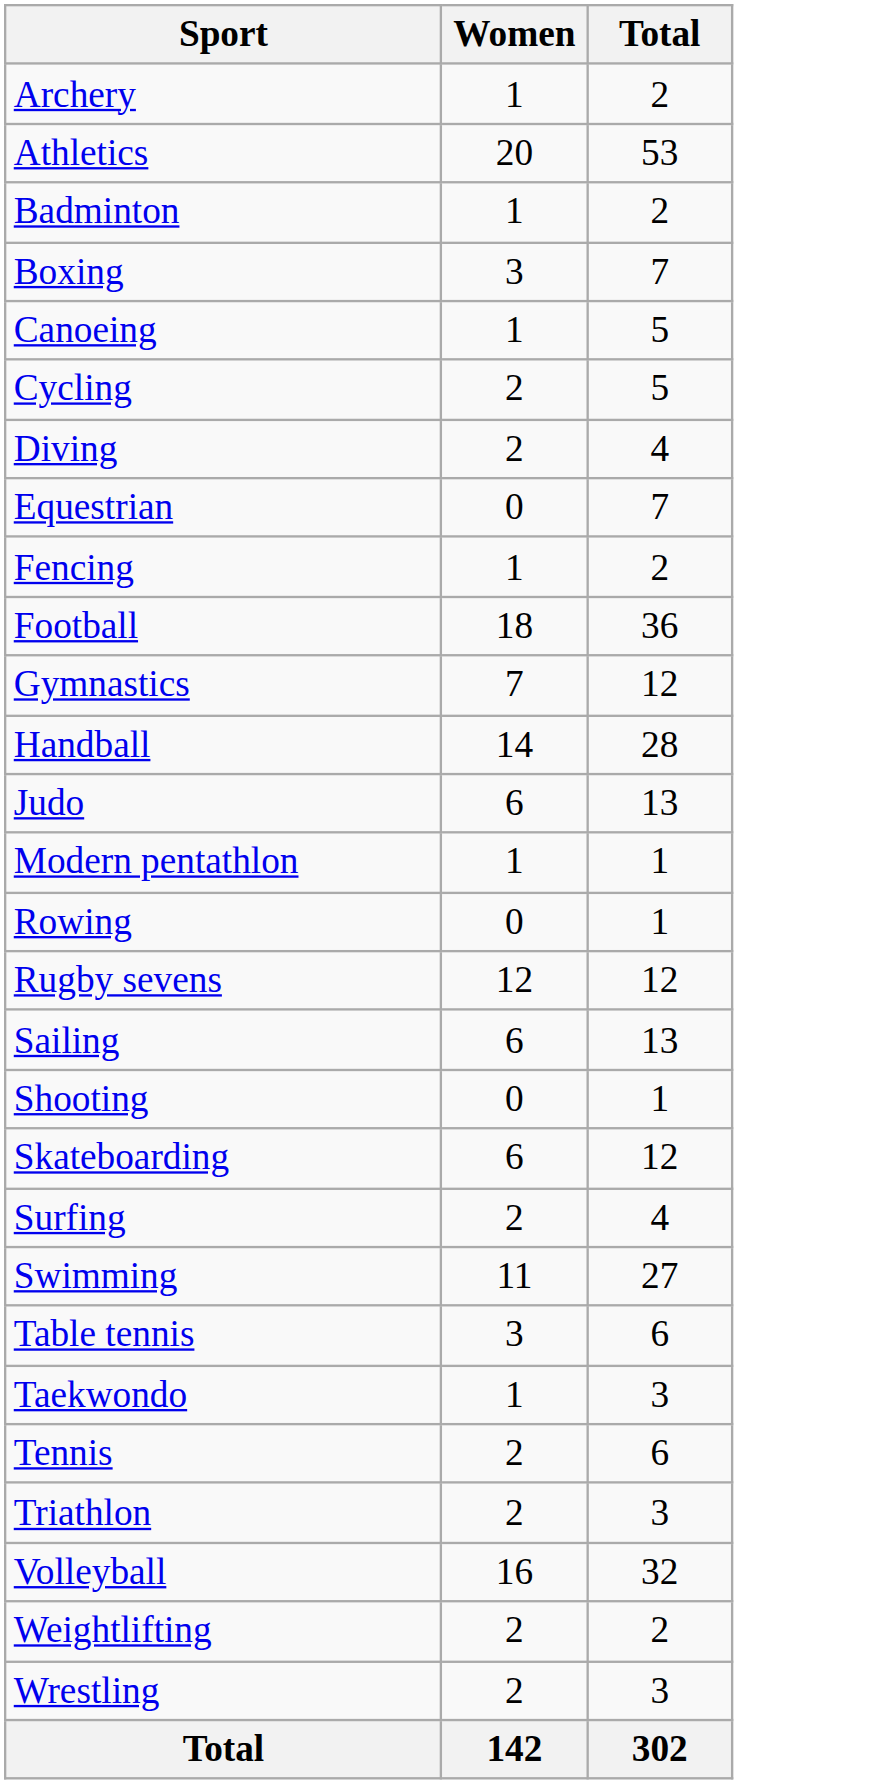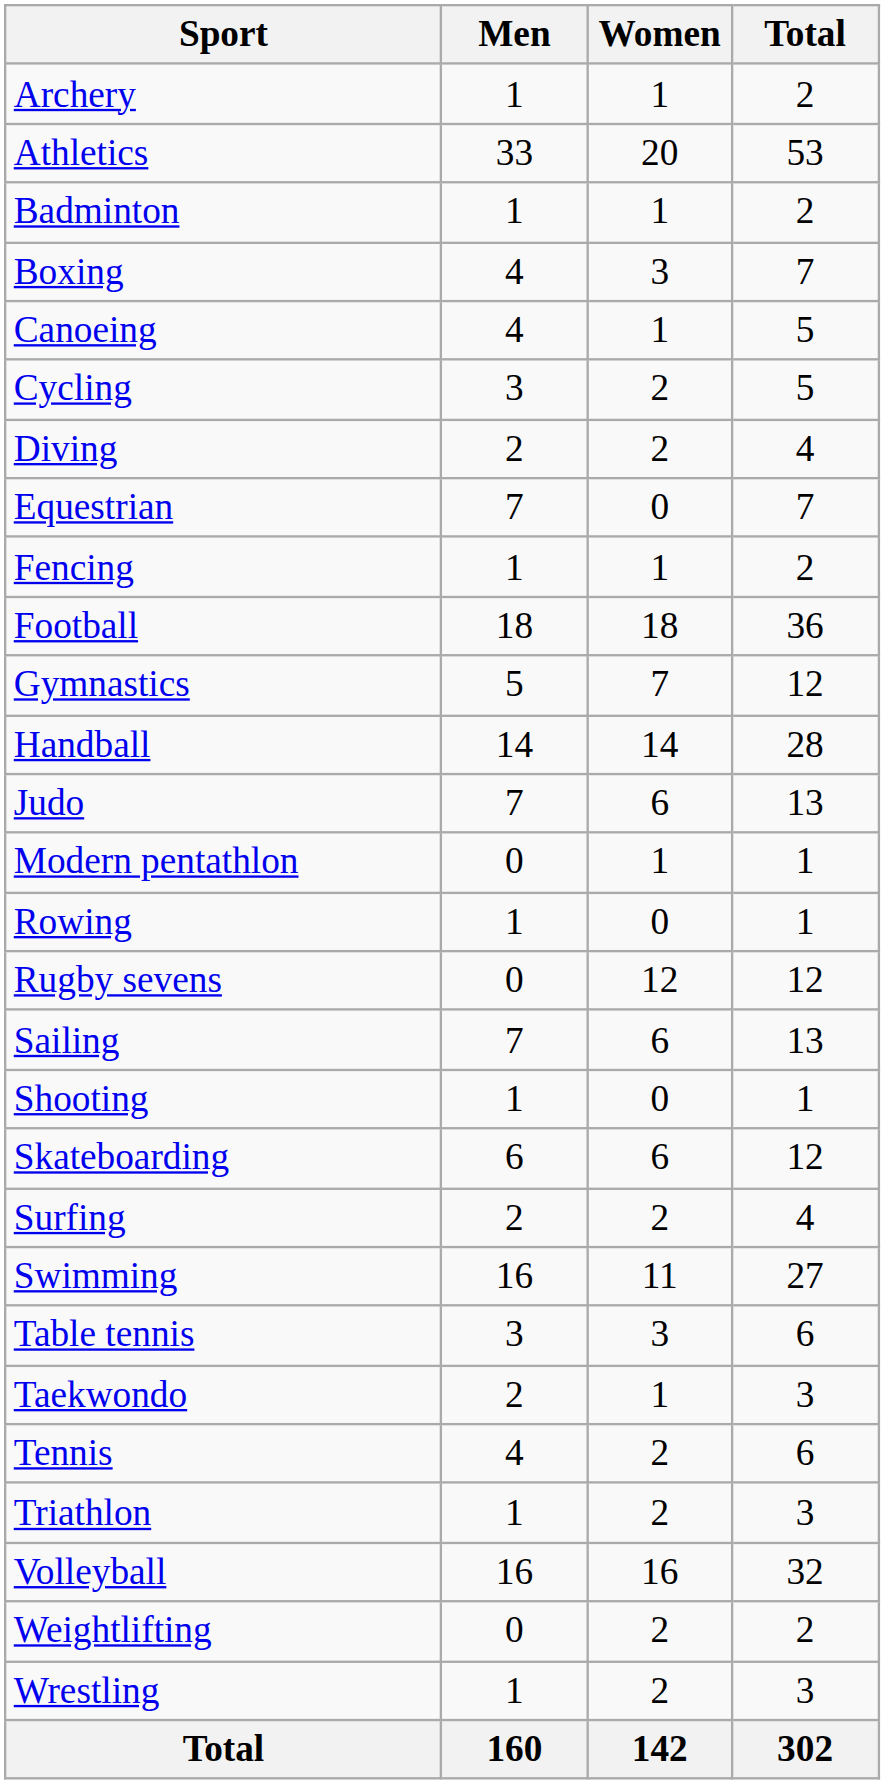 <table class="wikitable sortable" style="text-align:center;">
 <tr>
 <th width=180>Sport</th>
+<th width=55>Men</th>
 <th width=55>Women</th>
 <th width=55>Total</th>
 </tr>
 <tr>
 <td align=left><a href='#'>Archery</a></td>
 <td>1</td>
+<td>1</td>
 <td>2</td>
 </tr>
 <tr>
 <td align=left><a href='#'>Athletics</a></td>
+<td>33</td>
 <td>20</td>
 <td>53</td>
 </tr>
 <tr>
 <td align=left><a href='#'>Badminton</a></td>
 <td>1</td>
+<td>1</td>
 <td>2</td>
 </tr>
 <tr>
 <td align=left><a href='#'>Boxing</a></td>
+<td>4</td>
 <td>3</td>
 <td>7</td>
 </tr>
 <tr>
 <td align=left><a href='#'>Canoeing</a></td>
+<td>4</td>
 <td>1</td>
 <td>5</td>
 </tr>
 <tr>
 <td align=left><a href='#'>Cycling</a></td>
+<td>3</td>
 <td>2</td>
 <td>5</td>
 </tr>
 <tr>
 <td align=left><a href='#'>Diving</a></td>
 <td>2</td>
+<td>2</td>
 <td>4</td>
 </tr>
 <tr>
 <td align=left><a href='#'>Equestrian</a></td>
+<td>7</td>
 <td>0</td>
 <td>7</td>
 </tr>
 <tr>
 <td align=left><a href='#'>Fencing</a></td>
 <td>1</td>
+<td>1</td>
 <td>2</td>
 </tr>
 <tr>
 <td align=left><a href='#'>Football</a></td>
 <td>18</td>
+<td>18</td>
 <td>36</td>
 </tr>
 <tr>
 <td align=left><a href='#'>Gymnastics</a></td>
+<td>5</td>
 <td>7</td>
 <td>12</td>
 </tr>
 <tr>
 <td align=left><a href='#'>Handball</a></td>
 <td>14</td>
+<td>14</td>
 <td>28</td>
 </tr>
 <tr>
 <td align=left><a href='#'>Judo</a></td>
+<td>7</td>
 <td>6</td>
 <td>13</td>
 </tr>
 <tr>
 <td align=left><a href='#'>Modern pentathlon</a></td>
+<td>0</td>
 <td>1</td>
 <td>1</td>
 </tr>
 <tr>
 <td align=left><a href='#'>Rowing</a></td>
+<td>1</td>
 <td>0</td>
 <td>1</td>
 </tr>
 <tr>
 <td align=left><a href='#'>Rugby sevens</a></td>
+<td>0</td>
 <td>12</td>
 <td>12</td>
 </tr>
 <tr>
 <td align=left><a href='#'>Sailing</a></td>
+<td>7</td>
 <td>6</td>
 <td>13</td>
 </tr>
 <tr>
 <td align=left><a href='#'>Shooting</a></td>
+<td>1</td>
 <td>0</td>
 <td>1</td>
 </tr>
 <tr>
 <td align=left><a href='#'>Skateboarding</a></td>
 <td>6</td>
+<td>6</td>
 <td>12</td>
 </tr>
 <tr>
 <td align=left><a href='#'>Surfing</a></td>
 <td>2</td>
+<td>2</td>
 <td>4</td>
 </tr>
 <tr>
 <td align=left><a href='#'>Swimming</a></td>
+<td>16</td>
 <td>11</td>
 <td>27</td>
 </tr>
 <tr>
 <td align=left><a href='#'>Table tennis</a></td>
 <td>3</td>
+<td>3</td>
 <td>6</td>
 </tr>
 <tr>
 <td align=left><a href='#'>Taekwondo</a></td>
+<td>2</td>
 <td>1</td>
 <td>3</td>
 </tr>
 <tr>
 <td align=left><a href='#'>Tennis</a></td>
+<td>4</td>
 <td>2</td>
 <td>6</td>
 </tr>
 <tr>
 <td align=left><a href='#'>Triathlon</a></td>
+<td>1</td>
 <td>2</td>
 <td>3</td>
 </tr>
 <tr>
 <td align=left><a href='#'>Volleyball</a></td>
 <td>16</td>
+<td>16</td>
 <td>32</td>
 </tr>
 <tr>
 <td align=left><a href='#'>Weightlifting</a></td>
+<td>0</td>
 <td>2</td>
 <td>2</td>
 </tr>
 <tr>
 <td align=left><a href='#'>Wrestling</a></td>
+<td>1</td>
 <td>2</td>
 <td>3</td>
 </tr>
 <tr>
 <th>Total</th>
+<th>160</th>
 <th>142</th>
 <th>302</th>
 </tr>
 </table>
